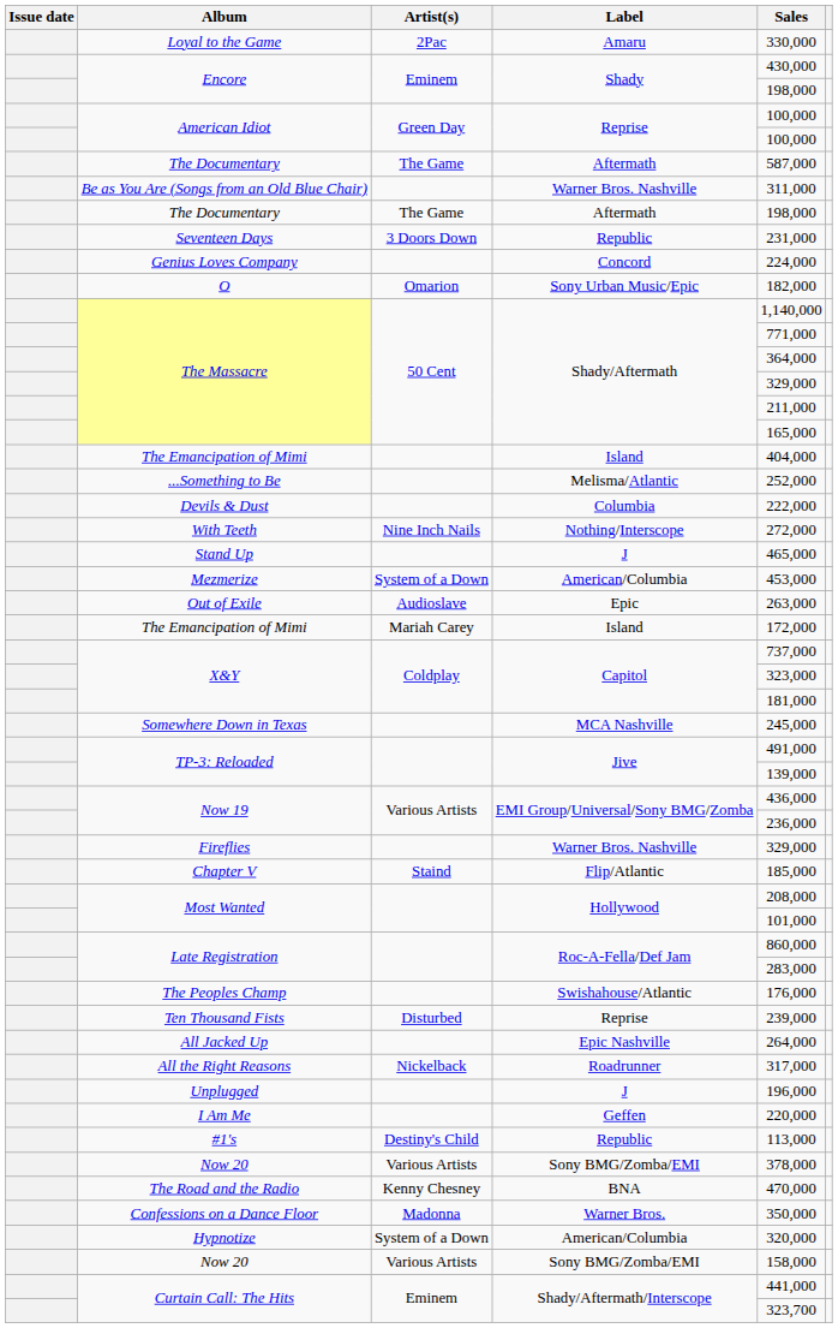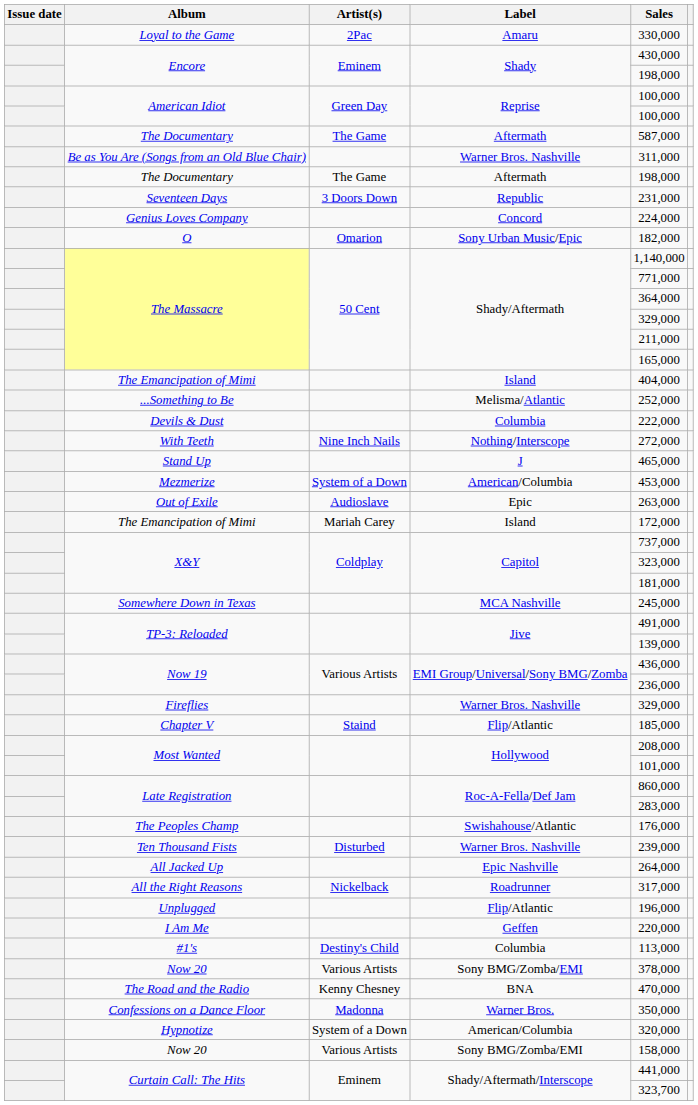 <table class="wikitable sortable plainrowheaders" style="text-align: center">
 <tr>
 <th scope=col>Issue date</th>
 <th scope=col>Album</th>
 <th scope=col>Artist(s)</th>
 <th scope=col>Label</th>
 <th scope=col>Sales</th>
 <th scope=col class="unsortable"></th>
 </tr>
 <tr>
 <th scope="row"></th>
 <td style="text-align: center;"><em><a href='#'>Loyal to the Game</a></em></td>
 <td style="text-align: center;" data-sort-value="Tupac"><a href='#'>2Pac</a></td>
 <td style="text-align: center;"><a href='#'>Amaru</a></td>
 <td style="text-align: center;">330,000</td>
 <td style="text-align: center;"></td>
 </tr>
 <tr>
 <th scope="row"></th>
 <td style="text-align: center;" rowspan=2><em><a href='#'>Encore</a></em></td>
 <td style="text-align: center;" rowspan=2><a href='#'>Eminem</a></td>
 <td style="text-align: center;" rowspan=2><a href='#'>Shady</a></td>
 <td style="text-align: center;" rowspan=1>430,000</td>
 <td style="text-align: center;"></td>
 </tr>
 <tr>
 <th scope="row"></th>
 <td style="text-align: center;" rowspan=1>198,000</td>
 <td style="text-align: center;"></td>
 </tr>
 <tr>
 <th scope="row"></th>
 <td style="text-align: center;" rowspan=2><em><a href='#'>American Idiot</a></em></td>
 <td style="text-align: center;" rowspan=2><a href='#'>Green Day</a></td>
 <td style="text-align: center;" rowspan=2><a href='#'>Reprise</a></td>
 <td style="text-align: center;" rowspan=1>100,000</td>
 <td style="text-align: center;"></td>
 </tr>
 <tr>
 <th scope="row"></th>
 <td style="text-align: center;" rowspan=1>100,000</td>
 <td style="text-align: center;"></td>
 </tr>
 <tr>
 <th scope="row"></th>
 <td style="text-align: center;"><em><a href='#'>The Documentary</a></em></td>
 <td style="text-align: center;" data-sort-value="Game, The"><a href='#'>The Game</a></td>
 <td style="text-align: center;"><a href='#'>Aftermath</a></td>
 <td style="text-align: center;">587,000</td>
 <td style="text-align: center;"></td>
 </tr>
 <tr>
 <th scope="row"></th>
 <td style="text-align: center;"><em><a href='#'>Be as You Are (Songs from an Old Blue Chair)</a></em></td>
 <td style="text-align: center;"></td>
 <td style="text-align: center;"><a href='#'>Warner Bros. Nashville</a></td>
 <td style="text-align: center;">311,000</td>
 <td style="text-align: center;"></td>
 </tr>
 <tr>
 <th scope="row"></th>
 <td style="text-align: center;"><em>The Documentary</em></td>
 <td style="text-align: center;" data-sort-value="Game, The">The Game</td>
 <td style="text-align: center;">Aftermath</td>
 <td style="text-align: center;">198,000</td>
 <td style="text-align: center;"></td>
 </tr>
 <tr>
 <th scope="row"></th>
 <td style="text-align: center;"><em><a href='#'>Seventeen Days</a></em></td>
 <td style="text-align: center;" data-sort-value="Three Doors Down"><a href='#'>3 Doors Down</a></td>
 <td style="text-align: center;"><a href='#'>Republic</a></td>
 <td style="text-align: center;">231,000</td>
 <td style="text-align: center;"></td>
 </tr>
 <tr>
 <th scope="row"></th>
 <td style="text-align: center;"><em><a href='#'>Genius Loves Company</a></em></td>
 <td style="text-align: center;"></td>
 <td style="text-align: center;"><a href='#'>Concord</a></td>
 <td style="text-align: center;">224,000</td>
 <td style="text-align: center;"></td>
 </tr>
 <tr>
 <th scope="row"></th>
 <td style="text-align: center;"><em><a href='#'>O</a></em></td>
 <td style="text-align: center;"><a href='#'>Omarion</a></td>
 <td style="text-align: center;"><a href='#'>Sony Urban Music</a>/<a href='#'>Epic</a></td>
 <td style="text-align: center;">182,000</td>
 <td style="text-align: center;"></td>
 </tr>
 <tr>
 <th scope="row"></th>
 <td style="background:#ff9; text-align:center;" rowspan="6"><em><a href='#'>The Massacre</a></em> </td>
 <td style="text-align: center;" rowspan=6 data-sort-value="Fifty Cent"><a href='#'>50 Cent</a></td>
 <td style="text-align: center;" rowspan=6>Shady/Aftermath</td>
 <td style="text-align: center;" rowspan=1>1,140,000</td>
 <td style="text-align: center;"></td>
 </tr>
 <tr>
 <th scope="row"></th>
 <td style="text-align: center;" rowspan=1>771,000</td>
 <td style="text-align: center;"></td>
 </tr>
 <tr>
 <th scope="row"></th>
 <td style="text-align: center;" rowspan=1>364,000</td>
 <td style="text-align: center;"></td>
 </tr>
 <tr>
 <th scope="row"></th>
 <td style="text-align: center;" rowspan=1>329,000</td>
 <td style="text-align: center;"></td>
 </tr>
 <tr>
 <th scope="row"></th>
 <td style="text-align: center;" rowspan=1>211,000</td>
 <td style="text-align: center;"></td>
 </tr>
 <tr>
 <th scope="row"></th>
 <td style="text-align: center;" rowspan=1>165,000</td>
 <td style="text-align: center;"></td>
 </tr>
 <tr>
 <th scope="row"></th>
 <td style="text-align: center;"><em><a href='#'>The Emancipation of Mimi</a></em></td>
 <td style="text-align: center;"></td>
 <td style="text-align: center;"><a href='#'>Island</a></td>
 <td style="text-align: center;">404,000</td>
 <td style="text-align: center;"></td>
 </tr>
 <tr>
 <th scope="row"></th>
 <td style="text-align: center;"><em><a href='#'>...Something to Be</a></em></td>
 <td style="text-align: center;"></td>
 <td style="text-align: center;">Melisma/<a href='#'>Atlantic</a></td>
 <td style="text-align: center;">252,000</td>
 <td style="text-align: center;"></td>
 </tr>
 <tr>
 <th scope="row"></th>
 <td style="text-align: center;"><em><a href='#'>Devils & Dust</a></em></td>
 <td style="text-align: center;"></td>
 <td style="text-align: center;"><a href='#'>Columbia</a></td>
 <td style="text-align: center;">222,000</td>
 <td style="text-align: center;"></td>
 </tr>
 <tr>
 <th scope="row"></th>
 <td style="text-align: center;"><em><a href='#'>With Teeth</a></em></td>
 <td style="text-align: center;"><a href='#'>Nine Inch Nails</a></td>
 <td style="text-align: center;"><a href='#'>Nothing</a>/<a href='#'>Interscope</a></td>
 <td style="text-align: center;">272,000</td>
 <td style="text-align: center;"></td>
 </tr>
 <tr>
 <th scope="row"></th>
 <td style="text-align: center;"><em><a href='#'>Stand Up</a></em></td>
 <td style="text-align: center;"></td>
 <td style="text-align: center;"><a href='#'>J</a></td>
 <td style="text-align: center;">465,000</td>
 <td style="text-align: center;"></td>
 </tr>
 <tr>
 <th scope="row"></th>
 <td style="text-align: center;"><em><a href='#'>Mezmerize</a></em></td>
 <td style="text-align: center;"><a href='#'>System of a Down</a></td>
 <td style="text-align: center;"><a href='#'>American</a>/Columbia</td>
 <td style="text-align: center;">453,000</td>
 <td style="text-align: center;"></td>
 </tr>
 <tr>
 <th scope="row"></th>
 <td style="text-align: center;"><em><a href='#'>Out of Exile</a></em></td>
 <td style="text-align: center;"><a href='#'>Audioslave</a></td>
 <td style="text-align: center;">Epic</td>
 <td style="text-align: center;">263,000</td>
 <td style="text-align: center;"></td>
 </tr>
 <tr>
 <th scope="row"></th>
 <td style="text-align: center;"><em>The Emancipation of Mimi</em></td>
 <td style="text-align: center;" data-sort-value="Carey, Mariah">Mariah Carey</td>
 <td style="text-align: center;">Island</td>
 <td style="text-align: center;">172,000</td>
 <td style="text-align: center;"></td>
 </tr>
 <tr>
 <th scope="row"></th>
 <td style="text-align: center;" rowspan=3><em><a href='#'>X&Y</a></em></td>
 <td style="text-align: center;" rowspan=3><a href='#'>Coldplay</a></td>
 <td style="text-align: center;" rowspan=3><a href='#'>Capitol</a></td>
 <td style="text-align: center;" rowspan=1>737,000</td>
 <td style="text-align: center;"></td>
 </tr>
 <tr>
 <th scope="row"></th>
 <td style="text-align: center;" rowspan=1>323,000</td>
 <td style="text-align: center;"></td>
 </tr>
 <tr>
 <th scope="row"></th>
 <td style="text-align: center;" rowspan=1>181,000</td>
 <td style="text-align: center;"></td>
 </tr>
 <tr>
 <th scope="row"></th>
 <td style="text-align: center;"><em><a href='#'>Somewhere Down in Texas</a></em></td>
 <td style="text-align: center;"></td>
 <td style="text-align: center;"><a href='#'>MCA Nashville</a></td>
 <td style="text-align: center;">245,000</td>
 <td style="text-align: center;"></td>
 </tr>
 <tr>
 <th scope="row"></th>
 <td style="text-align: center;" rowspan=2><em><a href='#'>TP-3: Reloaded</a></em></td>
 <td style="text-align: center;" rowspan=2></td>
 <td style="text-align: center;" rowspan=2><a href='#'>Jive</a></td>
 <td style="text-align: center;" rowspan=1>491,000</td>
 <td style="text-align: center;"></td>
 </tr>
 <tr>
 <th scope="row"></th>
 <td style="text-align: center;" rowspan=1>139,000</td>
 <td style="text-align: center;"></td>
 </tr>
 <tr>
 <th scope="row"></th>
 <td style="text-align: center;" rowspan=2><em><a href='#'>Now 19</a></em></td>
 <td style="text-align: center;" rowspan=2>Various Artists</td>
 <td style="text-align: center;" rowspan=2><a href='#'>EMI Group</a>/<a href='#'>Universal</a>/<a href='#'>Sony BMG</a>/<a href='#'>Zomba</a></td>
 <td style="text-align: center;" rowspan=1>436,000</td>
 <td style="text-align: center;"></td>
 </tr>
 <tr>
 <th scope="row"></th>
 <td style="text-align: center;" rowspan=1>236,000</td>
 <td style="text-align: center;"></td>
 </tr>
 <tr>
 <th scope="row"></th>
 <td style="text-align: center;"><em><a href='#'>Fireflies</a></em></td>
 <td style="text-align: center;"></td>
 <td style="text-align: center;"><a href='#'>Warner Bros. Nashville</a></td>
 <td style="text-align: center;">329,000</td>
 <td style="text-align: center;"></td>
 </tr>
 <tr>
 <th scope="row"></th>
 <td style="text-align: center;"><em><a href='#'>Chapter V</a></em></td>
 <td style="text-align: center;"><a href='#'>Staind</a></td>
 <td style="text-align: center;"><a href='#'>Flip</a>/Atlantic</td>
 <td style="text-align: center;">185,000</td>
 <td style="text-align: center;"></td>
 </tr>
 <tr>
 <th scope="row"></th>
 <td style="text-align: center;" rowspan=2><em><a href='#'>Most Wanted</a></em></td>
 <td style="text-align: center;" rowspan=2></td>
 <td style="text-align: center;" rowspan=2><a href='#'>Hollywood</a></td>
 <td style="text-align: center;" rowspan=1>208,000</td>
 <td style="text-align: center;"></td>
 </tr>
 <tr>
 <th scope="row"></th>
 <td style="text-align: center;" rowspan=1>101,000</td>
 <td style="text-align: center;"></td>
 </tr>
 <tr>
 <th scope="row"></th>
 <td style="text-align: center;" rowspan=2><em><a href='#'>Late Registration</a></em></td>
 <td style="text-align: center;" rowspan=2></td>
 <td style="text-align: center;" rowspan=2><a href='#'>Roc-A-Fella</a>/<a href='#'>Def Jam</a></td>
 <td style="text-align: center;" rowspan=1>860,000</td>
 <td style="text-align: center;"></td>
 </tr>
 <tr>
 <th scope="row"></th>
 <td style="text-align: center;" rowspan=1>283,000</td>
 <td style="text-align: center;"></td>
 </tr>
 <tr>
 <th scope="row"></th>
 <td style="text-align: center;"><em><a href='#'>The Peoples Champ</a></em></td>
 <td style="text-align: center;"></td>
 <td style="text-align: center;"><a href='#'>Swishahouse</a>/Atlantic</td>
 <td style="text-align: center;">176,000</td>
 <td style="text-align: center;"></td>
 </tr>
 <tr>
 <th scope="row"></th>
 <td style="text-align: center;"><em><a href='#'>Ten Thousand Fists</a></em></td>
 <td style="text-align: center;"><a href='#'>Disturbed</a></td>
-<td style="text-align: center;">Reprise</td>
+<td style="text-align: center;"><a href='#'>Warner Bros. Nashville</a></td>
 <td style="text-align: center;">239,000</td>
 <td style="text-align: center;"></td>
 </tr>
 <tr>
 <th scope="row"></th>
 <td style="text-align: center;"><em><a href='#'>All Jacked Up</a></em></td>
 <td style="text-align: center;"></td>
 <td style="text-align: center;"><a href='#'>Epic Nashville</a></td>
 <td style="text-align: center;">264,000</td>
 <td style="text-align: center;"></td>
 </tr>
 <tr>
 <th scope="row"></th>
 <td style="text-align: center;"><em><a href='#'>All the Right Reasons</a></em></td>
 <td style="text-align: center;"><a href='#'>Nickelback</a></td>
 <td style="text-align: center;"><a href='#'>Roadrunner</a></td>
 <td style="text-align: center;">317,000</td>
 <td style="text-align: center;"></td>
 </tr>
 <tr>
 <th scope="row"></th>
 <td style="text-align: center;"><em><a href='#'>Unplugged</a></em></td>
 <td style="text-align: center;"></td>
-<td style="text-align: center;"><a href='#'>J</a></td>
+<td style="text-align: center;"><a href='#'>Flip</a>/Atlantic</td>
 <td style="text-align: center;">196,000</td>
 <td style="text-align: center;"></td>
 </tr>
 <tr>
 <th scope="row"></th>
 <td style="text-align: center;"><em><a href='#'>I Am Me</a></em></td>
 <td style="text-align: center;"></td>
 <td style="text-align: center;"><a href='#'>Geffen</a></td>
 <td style="text-align: center;">220,000</td>
 <td style="text-align: center;"></td>
 </tr>
 <tr>
 <th scope="row"></th>
 <td style="text-align: center;"><em><a href='#'>#1's</a></em></td>
 <td style="text-align: center;"><a href='#'>Destiny's Child</a></td>
-<td style="text-align: center;"><a href='#'>Republic</a></td>
+<td style="text-align: center;">Columbia</td>
 <td style="text-align: center;">113,000</td>
 <td style="text-align: center;"></td>
 </tr>
 <tr>
 <th scope="row"></th>
 <td style="text-align: center;"><em><a href='#'>Now 20</a></em></td>
 <td style="text-align: center;">Various Artists</td>
 <td style="text-align: center;">Sony BMG/Zomba/<a href='#'>EMI</a></td>
 <td style="text-align: center;">378,000</td>
 <td style="text-align: center;"></td>
 </tr>
 <tr>
 <th scope="row"></th>
 <td style="text-align: center;"><em><a href='#'>The Road and the Radio</a></em></td>
 <td style="text-align: center;" data-sort-value="Chesney, Kenny">Kenny Chesney</td>
 <td style="text-align: center;">BNA</td>
 <td style="text-align: center;">470,000</td>
 <td style="text-align: center;"></td>
 </tr>
 <tr>
 <th scope="row"></th>
 <td style="text-align: center;"><em><a href='#'>Confessions on a Dance Floor</a></em></td>
 <td style="text-align: center;"><a href='#'>Madonna</a></td>
 <td style="text-align: center;"><a href='#'>Warner Bros.</a></td>
 <td style="text-align: center;">350,000</td>
 <td style="text-align: center;"></td>
 </tr>
 <tr>
 <th scope="row"></th>
 <td style="text-align: center;"><em><a href='#'>Hypnotize</a></em></td>
 <td style="text-align: center;">System of a Down</td>
 <td style="text-align: center;">American/Columbia</td>
 <td style="text-align: center;">320,000</td>
 <td style="text-align: center;"></td>
 </tr>
 <tr>
 <th scope="row"></th>
 <td style="text-align: center;"><em>Now 20</em></td>
 <td style="text-align: center;">Various Artists</td>
 <td style="text-align: center;">Sony BMG/Zomba/EMI</td>
 <td style="text-align: center;">158,000</td>
 <td style="text-align: center;"></td>
 </tr>
 <tr>
 <th scope="row"></th>
 <td style="text-align: center;" rowspan=2><em><a href='#'>Curtain Call: The Hits</a></em></td>
 <td style="text-align: center;" rowspan=2>Eminem</td>
 <td style="text-align: center;" rowspan=2>Shady/Aftermath/<a href='#'>Interscope</a></td>
 <td style="text-align: center;" rowspan=1>441,000</td>
 <td style="text-align: center;"></td>
 </tr>
 <tr>
 <th scope="row"></th>
 <td style="text-align: center;" rowspan=1>323,700</td>
 <td style="text-align: center;"></td>
 </tr>
 </table>
